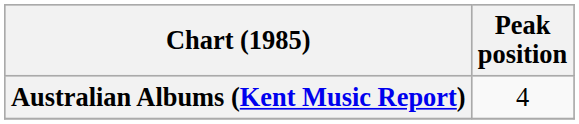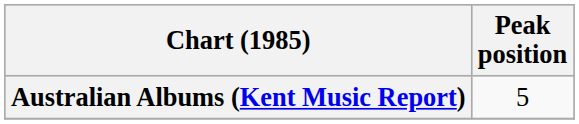 <table class="wikitable sortable plainrowheaders" style="text-align:center">
 <tr>
 <th scope="col">Chart (1985)</th>
 <th scope="col">Peak<br>position</th>
 </tr>
 <tr>
 <th scope=row>Australian Albums (<a href='#'>Kent Music Report</a>)</th>
-<td align="center">4</td>
+<td align="center">5</td>
 </tr>
 <tr>
 </tr>
 </table>
